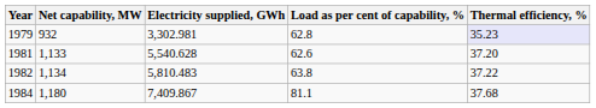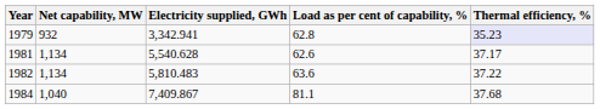 <table class="wikitable">
 <tr>
 <th>Year</th>
 <th>Net capability, MW</th>
 <th>Electricity supplied, GWh</th>
 <th>Load as per cent of capability, %</th>
 <th>Thermal efficiency, %</th>
 </tr>
 <tr>
 <td>1979</td>
 <td>932</td>
-<td>3,302.981</td>
+<td>3,342.941</td>
 <td>62.8</td>
 <td style="background: lavender;">35.23</td>
 </tr>
 <tr>
 <td>1981</td>
-<td>1,133</td>
+<td>1,134</td>
 <td>5,540.628</td>
 <td>62.6</td>
-<td>37.20</td>
+<td>37.17</td>
 </tr>
 <tr>
 <td>1982</td>
 <td>1,134</td>
 <td>5,810.483</td>
-<td>63.8</td>
+<td>63.6</td>
 <td>37.22</td>
 </tr>
 <tr>
 <td>1984</td>
-<td>1,180</td>
+<td>1,040</td>
 <td>7,409.867</td>
 <td>81.1</td>
 <td>37.68</td>
 </tr>
 </table>
